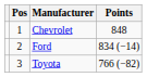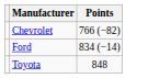 <table class="wikitable" style="font-size: 95%;">
 <tr>
 <th></th>
-<th>Pos</th>
 <th>Manufacturer</th>
 <th>Points</th>
 </tr>
 <tr>
 <td align="left"></td>
-<td style="text-align:center;">1</td>
 <td><a href='#'>Chevrolet</a></td>
-<td style="text-align:center;">848</td>
+<td style="text-align:center;">766 (−82)</td>
 </tr>
 <tr>
 <td align="left"></td>
-<td style="text-align:center;">2</td>
 <td><a href='#'>Ford</a></td>
 <td style="text-align:center;">834 (−14)</td>
 </tr>
 <tr>
 <td align="left"></td>
-<td style="text-align:center;">3</td>
 <td><a href='#'>Toyota</a></td>
-<td style="text-align:center;">766 (−82)</td>
+<td style="text-align:center;">848</td>
 </tr>
 </table>
